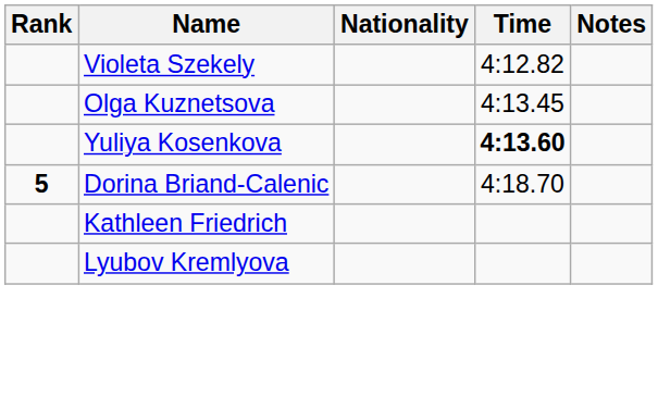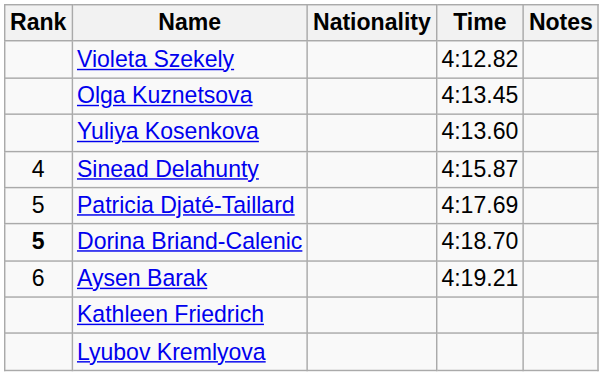 <table class="wikitable sortable" style="text-align:center">
 <tr>
 <th>Rank</th>
 <th>Name</th>
 <th>Nationality</th>
 <th>Time</th>
 <th>Notes</th>
 </tr>
 <tr>
 <td></td>
 <td align="left"><a href='#'>Violeta Szekely</a></td>
 <td align=left></td>
 <td>4:12.82</td>
 <td></td>
 </tr>
 <tr>
 <td></td>
 <td align="left"><a href='#'>Olga Kuznetsova</a></td>
 <td align=left></td>
 <td>4:13.45</td>
 <td></td>
 </tr>
 <tr>
 <td></td>
 <td align="left"><a href='#'>Yuliya Kosenkova</a></td>
 <td align=left></td>
-<td><strong>4:13.60</strong></td>
+<td>4:13.60</td>
+<td></td>
+</tr>
+<tr>
+<td>4</td>
+<td align="left"><a href='#'>Sinead Delahunty</a></td>
+<td align=left></td>
+<td>4:15.87</td>
+<td></td>
+</tr>
+<tr>
+<td>5</td>
+<td align="left"><a href='#'>Patricia Djaté-Taillard</a></td>
+<td align=left></td>
+<td>4:17.69</td>
 <td></td>
 </tr>
 <tr>
 <td><strong>5</strong></td>
 <td align="left"><a href='#'>Dorina Briand-Calenic</a></td>
 <td align=left></td>
 <td>4:18.70</td>
+<td></td>
+</tr>
+<tr>
+<td>6</td>
+<td align="left"><a href='#'>Aysen Barak</a></td>
+<td align=left></td>
+<td>4:19.21</td>
 <td></td>
 </tr>
 <tr>
 <td></td>
 <td align="left"><a href='#'>Kathleen Friedrich</a></td>
 <td align=left></td>
 <td></td>
 <td></td>
 </tr>
 <tr>
 <td></td>
 <td align="left"><a href='#'>Lyubov Kremlyova</a></td>
 <td align=left></td>
 <td></td>
 <td></td>
 </tr>
 </table>
